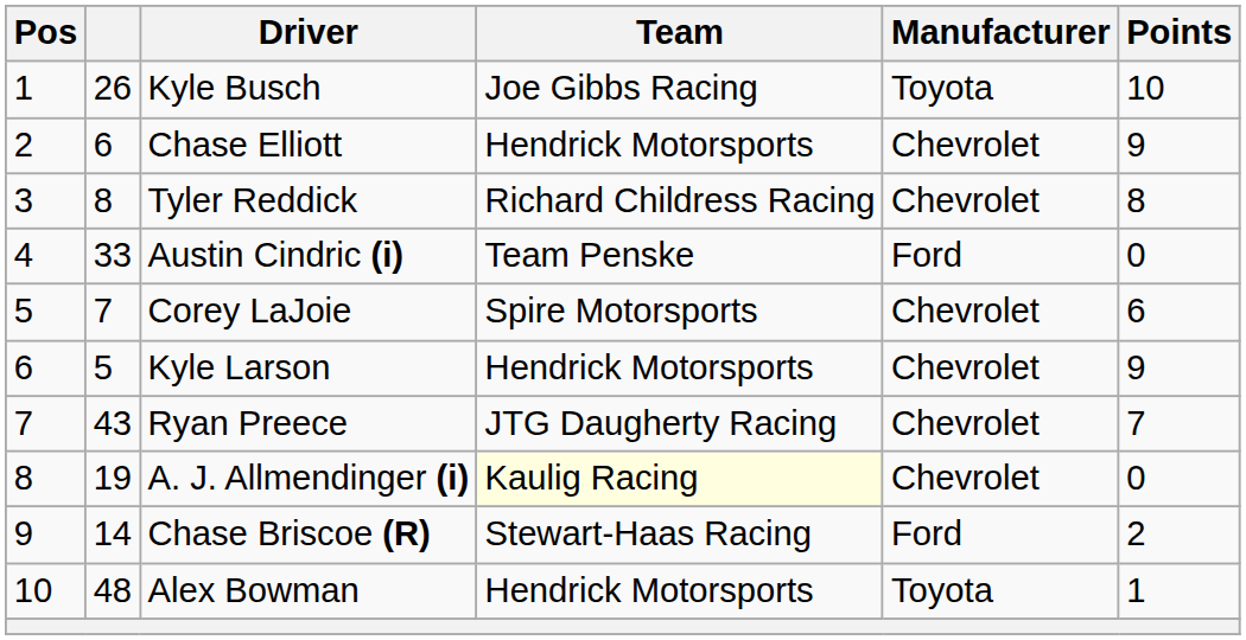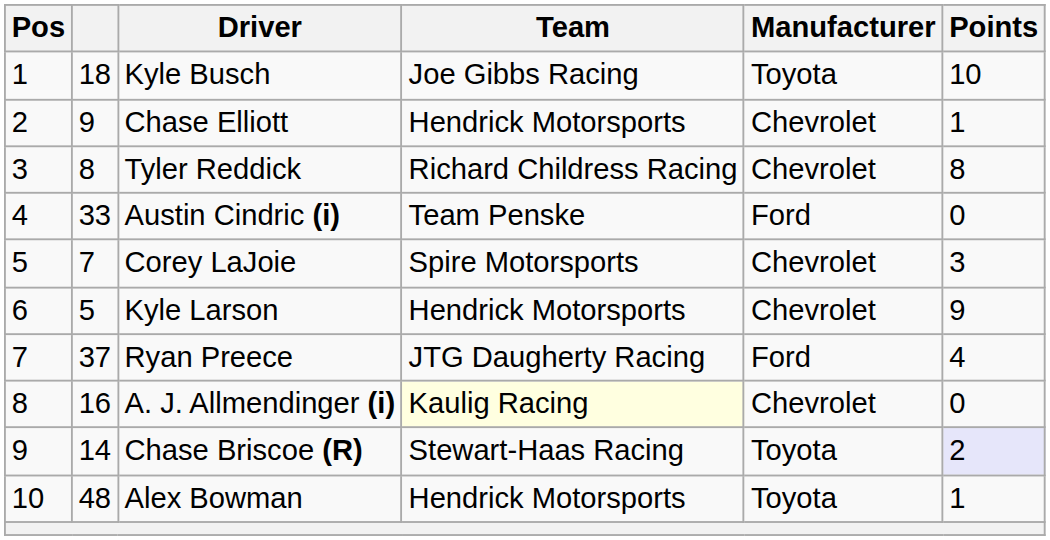 <table class="wikitable" style="font-size:98%">
 <tr>
 <th>Pos</th>
 <th></th>
 <th>Driver</th>
 <th>Team</th>
 <th>Manufacturer</th>
 <th>Points</th>
 </tr>
 <tr>
 <td>1</td>
-<td>26</td>
+<td>18</td>
 <td>Kyle Busch</td>
 <td>Joe Gibbs Racing</td>
 <td>Toyota</td>
 <td>10</td>
 </tr>
 <tr>
 <td>2</td>
-<td>6</td>
+<td>9</td>
 <td>Chase Elliott</td>
 <td>Hendrick Motorsports</td>
 <td>Chevrolet</td>
-<td>9</td>
+<td>1</td>
 </tr>
 <tr>
 <td>3</td>
 <td>8</td>
 <td>Tyler Reddick</td>
 <td>Richard Childress Racing</td>
 <td>Chevrolet</td>
 <td>8</td>
 </tr>
 <tr>
 <td>4</td>
 <td>33</td>
 <td>Austin Cindric <strong>(i)</strong></td>
 <td>Team Penske</td>
 <td>Ford</td>
 <td>0</td>
 </tr>
 <tr>
 <td>5</td>
 <td>7</td>
 <td>Corey LaJoie</td>
 <td>Spire Motorsports</td>
 <td>Chevrolet</td>
-<td>6</td>
+<td>3</td>
 </tr>
 <tr>
 <td>6</td>
 <td>5</td>
 <td>Kyle Larson</td>
 <td>Hendrick Motorsports</td>
 <td>Chevrolet</td>
 <td>9</td>
 </tr>
 <tr>
 <td>7</td>
-<td>43</td>
+<td>37</td>
 <td>Ryan Preece</td>
 <td>JTG Daugherty Racing</td>
-<td>Chevrolet</td>
-<td>7</td>
+<td>Ford</td>
+<td>4</td>
 </tr>
 <tr>
 <td>8</td>
-<td>19</td>
+<td>16</td>
 <td>A. J. Allmendinger <strong>(i)</strong></td>
 <td style="background: lightyellow;">Kaulig Racing</td>
 <td>Chevrolet</td>
 <td>0</td>
 </tr>
 <tr>
 <td>9</td>
 <td>14</td>
 <td>Chase Briscoe <strong>(R)</strong></td>
 <td>Stewart-Haas Racing</td>
-<td>Ford</td>
-<td>2</td>
+<td>Toyota</td>
+<td style="background: lavender;">2</td>
 </tr>
 <tr>
 <td>10</td>
 <td>48</td>
 <td>Alex Bowman</td>
 <td>Hendrick Motorsports</td>
 <td>Toyota</td>
 <td>1</td>
 </tr>
 <tr>
 <th colspan="6"></th>
 </tr>
 </table>
